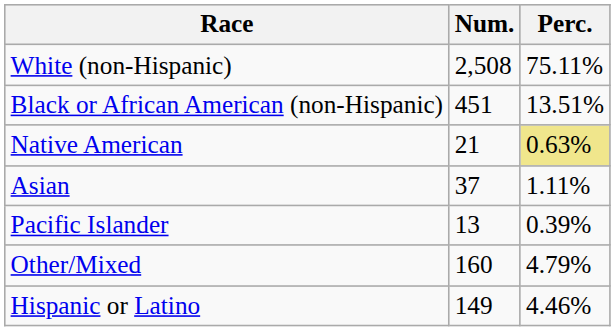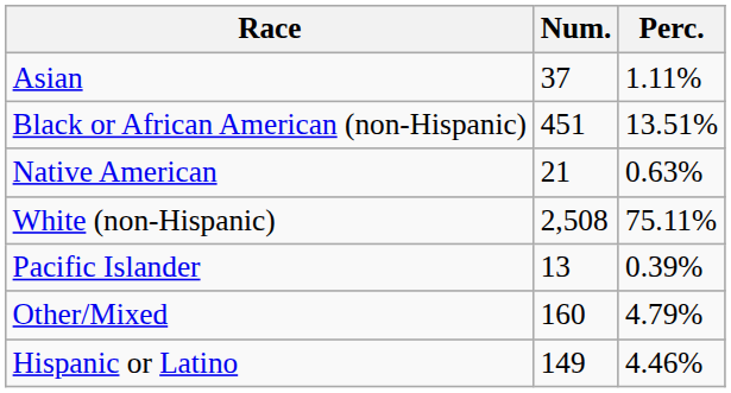 <table class="wikitable">
 <tr>
 <th>Race</th>
 <th>Num.</th>
 <th>Perc.</th>
 </tr>
 <tr>
-<td><a href='#'>White</a> (non-Hispanic)</td>
-<td>2,508</td>
-<td>75.11%</td>
+<td><a href='#'>Asian</a></td>
+<td>37</td>
+<td>1.11%</td>
 </tr>
 <tr>
 <td><a href='#'>Black or African American</a> (non-Hispanic)</td>
 <td>451</td>
 <td>13.51%</td>
 </tr>
 <tr>
 <td><a href='#'>Native American</a></td>
 <td>21</td>
-<td style="background: khaki;">0.63%</td>
+<td>0.63%</td>
 </tr>
 <tr>
-<td><a href='#'>Asian</a></td>
-<td>37</td>
-<td>1.11%</td>
+<td><a href='#'>White</a> (non-Hispanic)</td>
+<td>2,508</td>
+<td>75.11%</td>
 </tr>
 <tr>
 <td><a href='#'>Pacific Islander</a></td>
 <td>13</td>
 <td>0.39%</td>
 </tr>
 <tr>
 <td><a href='#'>Other/Mixed</a></td>
 <td>160</td>
 <td>4.79%</td>
 </tr>
 <tr>
 <td><a href='#'>Hispanic</a> or <a href='#'>Latino</a></td>
 <td>149</td>
 <td>4.46%</td>
 </tr>
 </table>
